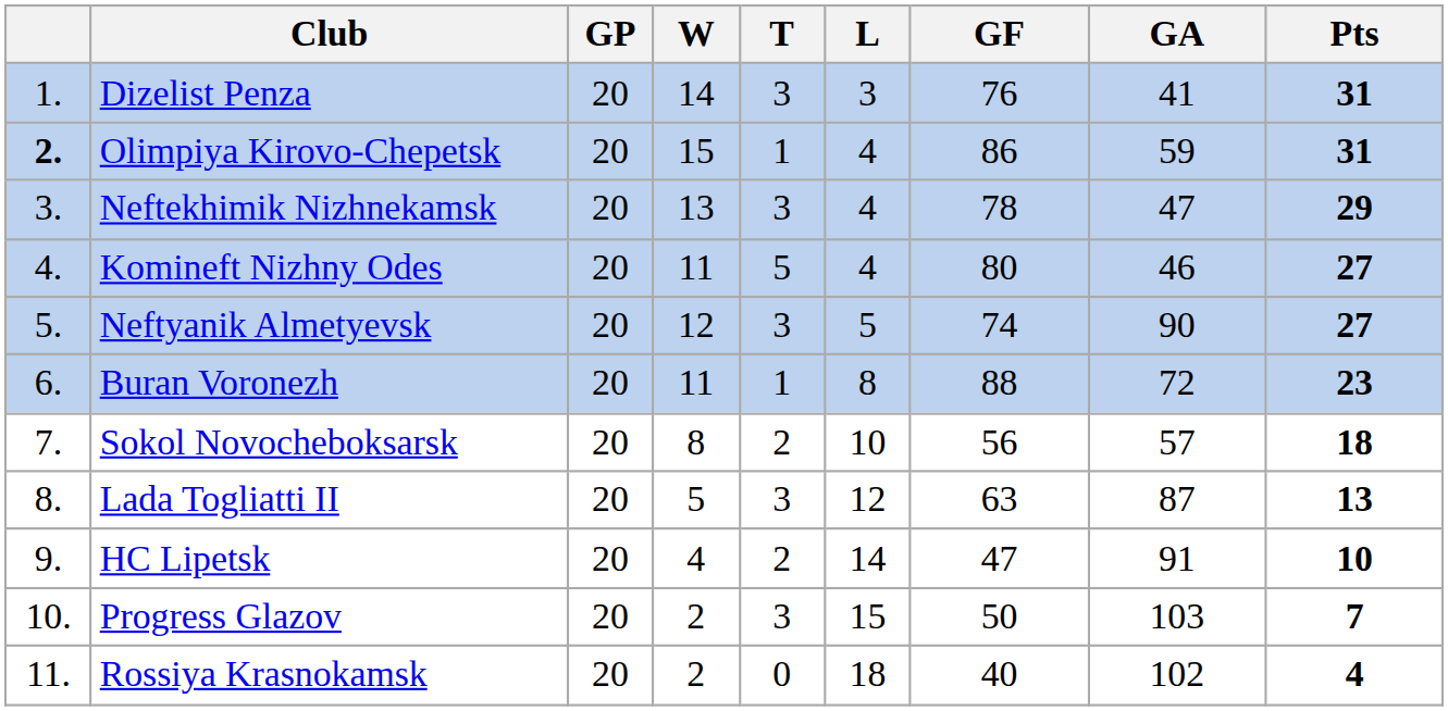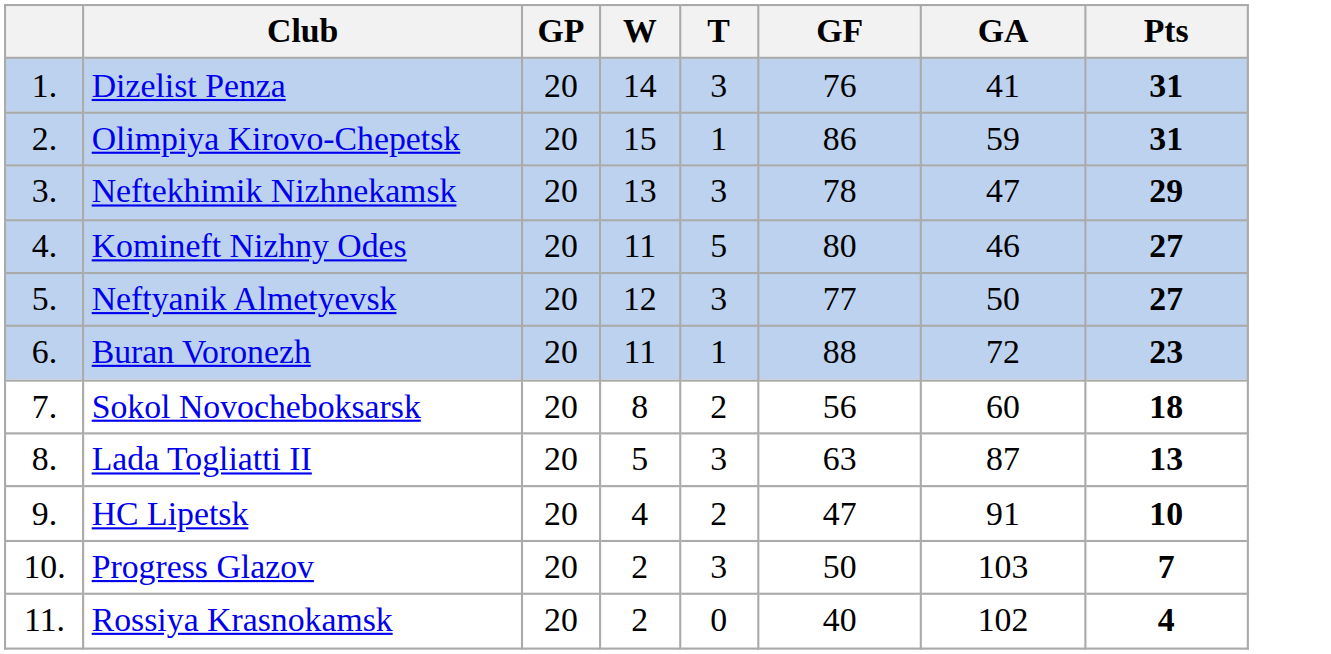 <table class="wikitable">
 <tr>
 <th width="30"></th>
 <th width="200">Club</th>
 <th width="30">GP</th>
 <th width="30">W</th>
 <th width="30">T</th>
-<th width="30">L</th>
 <th width="70">GF</th>
 <th width="70">GA</th>
 <th width="70">Pts</th>
 </tr>
 <tr bgcolor="#BCD2EE" align="center">
 <td>1.</td>
 <td align="left"><a href='#'>Dizelist Penza</a></td>
 <td>20</td>
 <td>14</td>
 <td>3</td>
-<td>3</td>
 <td>76</td>
 <td>41</td>
 <td><strong>31</strong></td>
 </tr>
 <tr bgcolor="#BCD2EE" align="center">
-<td><strong>2.</strong></td>
+<td>2.</td>
 <td align="left"><a href='#'>Olimpiya Kirovo-Chepetsk</a></td>
 <td>20</td>
 <td>15</td>
 <td>1</td>
-<td>4</td>
 <td>86</td>
 <td>59</td>
 <td><strong>31</strong></td>
 </tr>
 <tr bgcolor="#BCD2EE" align="center">
 <td>3.</td>
 <td align="left"><a href='#'>Neftekhimik Nizhnekamsk</a></td>
 <td>20</td>
 <td>13</td>
 <td>3</td>
-<td>4</td>
 <td>78</td>
 <td>47</td>
 <td><strong>29</strong></td>
 </tr>
 <tr bgcolor="#BCD2EE" align="center">
 <td>4.</td>
 <td align="left"><a href='#'>Komineft Nizhny Odes</a></td>
 <td>20</td>
 <td>11</td>
 <td>5</td>
-<td>4</td>
 <td>80</td>
 <td>46</td>
 <td><strong>27</strong></td>
 </tr>
 <tr bgcolor="#BCD2EE" align="center">
 <td>5.</td>
 <td align="left"><a href='#'>Neftyanik Almetyevsk</a></td>
 <td>20</td>
 <td>12</td>
 <td>3</td>
-<td>5</td>
-<td>74</td>
-<td>90</td>
+<td>77</td>
+<td>50</td>
 <td><strong>27</strong></td>
 </tr>
 <tr bgcolor="#BCD2EE" align="center">
 <td>6.</td>
 <td align="left"><a href='#'>Buran Voronezh</a></td>
 <td>20</td>
 <td>11</td>
 <td>1</td>
-<td>8</td>
 <td>88</td>
 <td>72</td>
 <td><strong>23</strong></td>
 </tr>
 <tr bgcolor="#FFFFFF" align="center">
 <td>7.</td>
 <td align="left"><a href='#'>Sokol Novocheboksarsk</a></td>
 <td>20</td>
 <td>8</td>
 <td>2</td>
-<td>10</td>
 <td>56</td>
-<td>57</td>
+<td>60</td>
 <td><strong>18</strong></td>
 </tr>
 <tr bgcolor="#FFFFFF" align="center">
 <td>8.</td>
 <td align="left"><a href='#'>Lada Togliatti II</a></td>
 <td>20</td>
 <td>5</td>
 <td>3</td>
-<td>12</td>
 <td>63</td>
 <td>87</td>
 <td><strong>13</strong></td>
 </tr>
 <tr bgcolor="#FFFFFF" align="center">
 <td>9.</td>
 <td align="left"><a href='#'>HC Lipetsk</a></td>
 <td>20</td>
 <td>4</td>
 <td>2</td>
-<td>14</td>
 <td>47</td>
 <td>91</td>
 <td><strong>10</strong></td>
 </tr>
 <tr bgcolor="#FFFFFF" align="center">
 <td>10.</td>
 <td align="left"><a href='#'>Progress Glazov</a></td>
 <td>20</td>
 <td>2</td>
 <td>3</td>
-<td>15</td>
 <td>50</td>
 <td>103</td>
 <td><strong>7</strong></td>
 </tr>
 <tr bgcolor="#FFFFFF" align="center">
 <td>11.</td>
 <td align="left"><a href='#'>Rossiya Krasnokamsk</a></td>
 <td>20</td>
 <td>2</td>
 <td>0</td>
-<td>18</td>
 <td>40</td>
 <td>102</td>
 <td><strong>4</strong></td>
 </tr>
 </table>
